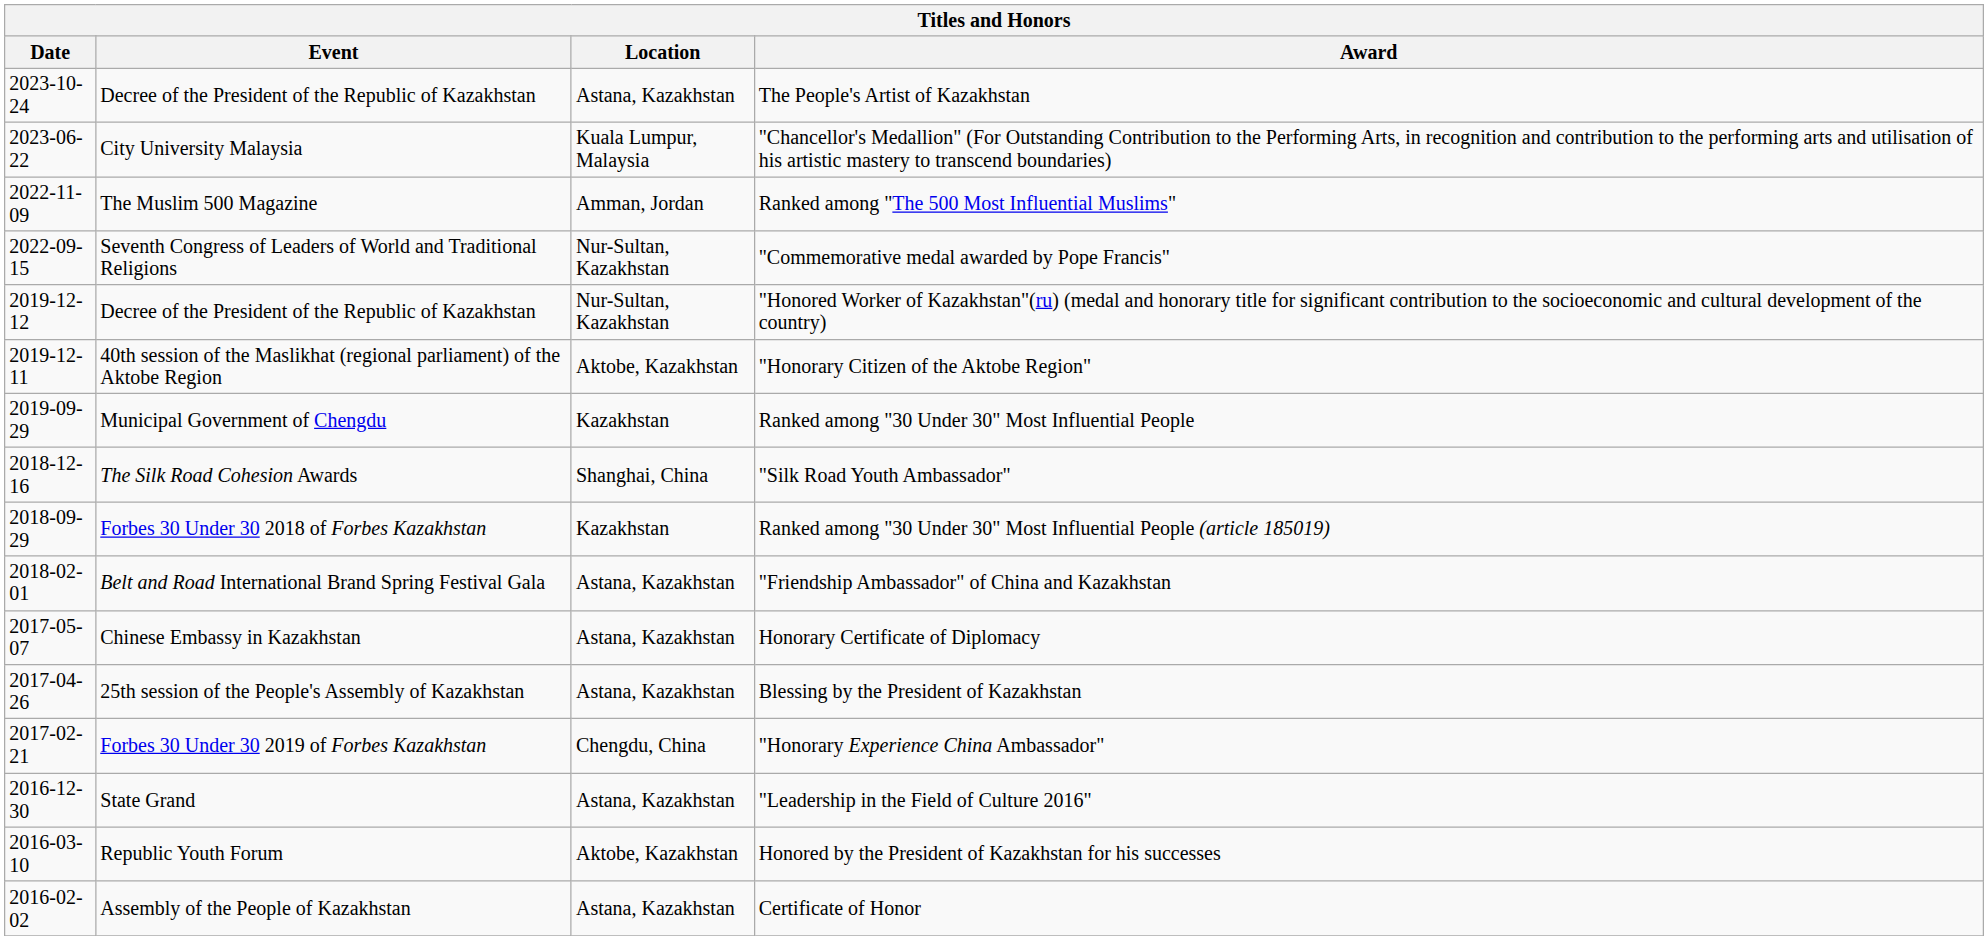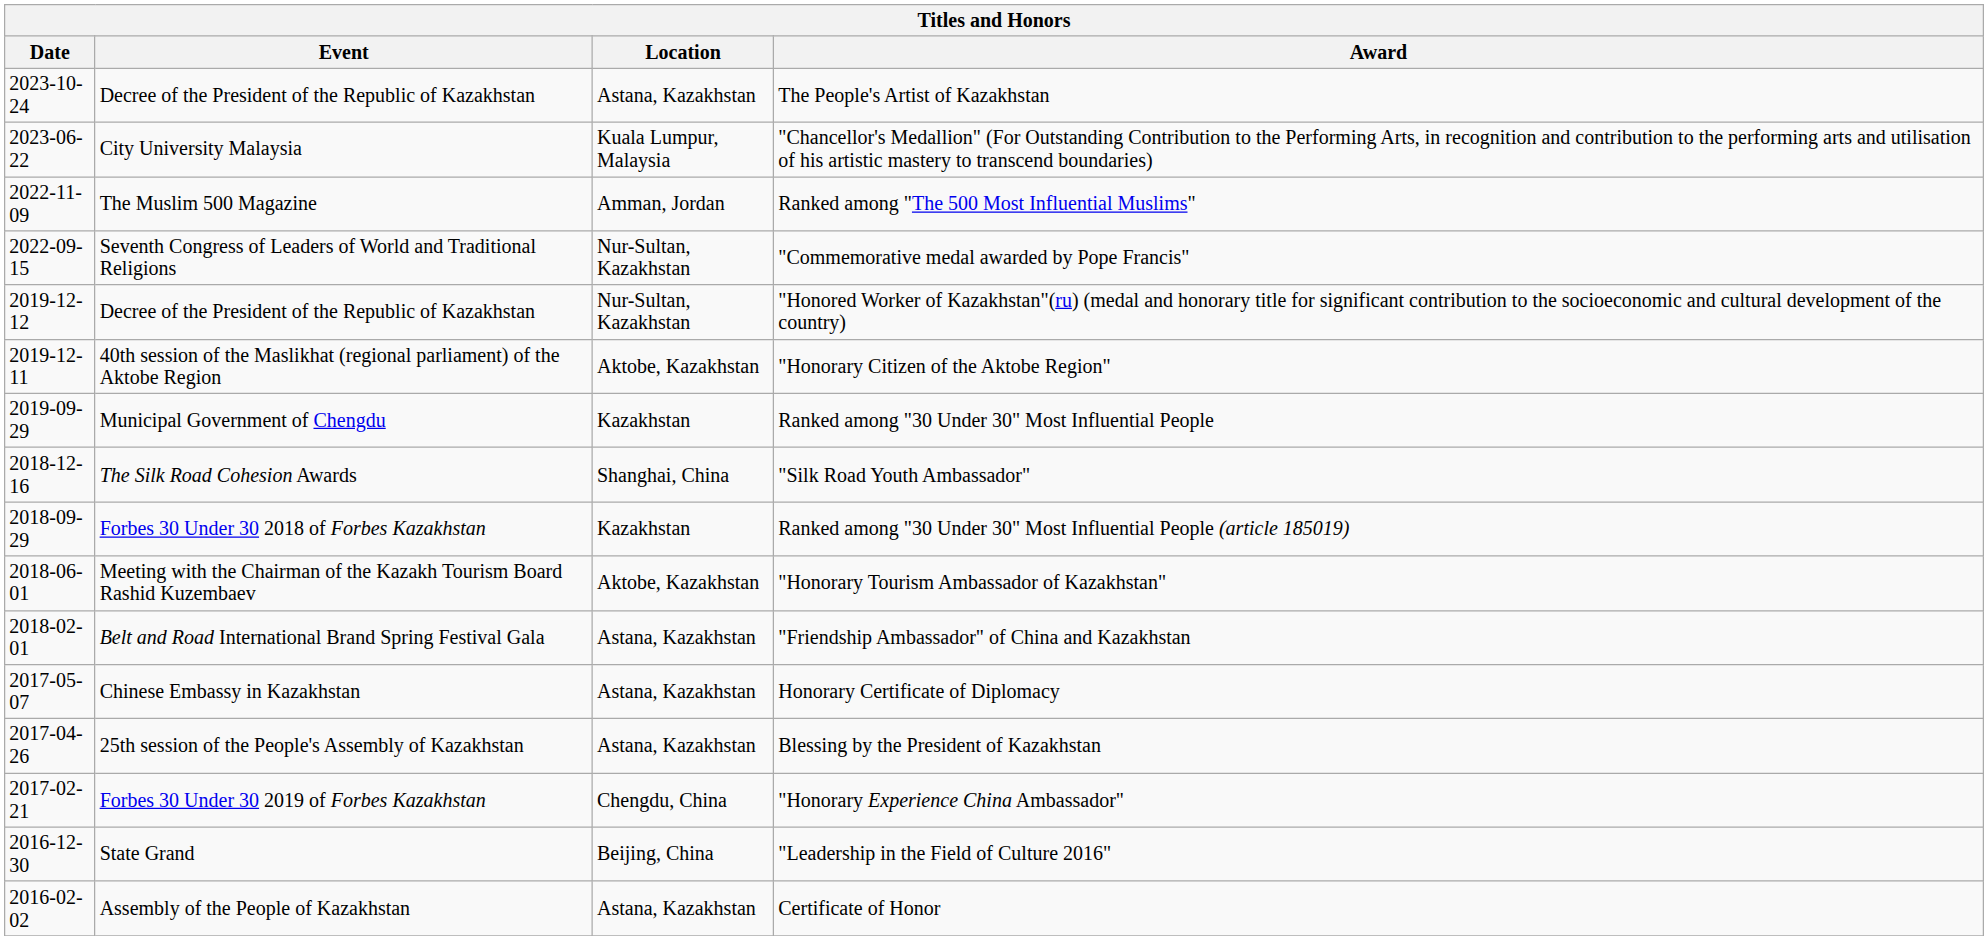 <table class="wikitable sortable collapsible autocollapse" width="100%">
 <tr align="center">
 <th colspan="4">Titles and Honors</th>
 </tr>
 <tr>
 <th>Date</th>
 <th>Event</th>
 <th>Location</th>
 <th>Award</th>
 </tr>
 <tr>
 <td>2023-10-24</td>
 <td>Decree of the President of the Republic of Kazakhstan</td>
 <td>Astana, Kazakhstan</td>
 <td>The People's Artist of Kazakhstan</td>
 </tr>
 <tr>
 <td>2023-06-22</td>
 <td>City University Malaysia</td>
 <td>Kuala Lumpur, Malaysia</td>
 <td>"Chancellor's Medallion" (For Outstanding Contribution to the Performing Arts, in recognition and contribution to the performing arts and utilisation of his artistic mastery to transcend boundaries)</td>
 </tr>
 <tr>
 <td>2022-11-09</td>
 <td>The Muslim 500 Magazine</td>
 <td>Amman, Jordan</td>
 <td>Ranked among "<a href='#'>The 500 Most Influential Muslims</a>"</td>
 </tr>
 <tr>
 <td>2022-09-15</td>
 <td>Seventh Congress of Leaders of World and Traditional Religions</td>
 <td>Nur-Sultan, Kazakhstan</td>
 <td>"Commemorative medal awarded by Pope Francis"</td>
 </tr>
 <tr>
 <td>2019-12-12</td>
 <td>Decree of the President of the Republic of Kazakhstan</td>
 <td>Nur-Sultan, Kazakhstan</td>
 <td>"Honored Worker of Kazakhstan"(<a href='#'>ru</a>) (medal and honorary title for significant contribution to the socioeconomic and cultural development of the country)</td>
 </tr>
 <tr>
 <td>2019-12-11</td>
 <td>40th session of the Maslikhat (regional parliament) of the Aktobe Region</td>
 <td>Aktobe, Kazakhstan</td>
 <td>"Honorary Citizen of the Aktobe Region"</td>
 </tr>
 <tr>
 <td>2019-09-29</td>
 <td>Municipal Government of <a href='#'>Chengdu</a></td>
 <td>Kazakhstan</td>
 <td>Ranked among "30 Under 30" Most Influential People</td>
 </tr>
 <tr>
 <td>2018-12-16</td>
 <td><em>The Silk Road Cohesion</em> Awards</td>
 <td>Shanghai, China</td>
 <td>"Silk Road Youth Ambassador"</td>
 </tr>
 <tr>
 <td>2018-09-29</td>
 <td><a href='#'>Forbes 30 Under 30</a> 2018 of <em>Forbes Kazakhstan</em></td>
 <td>Kazakhstan</td>
 <td>Ranked among "30 Under 30" Most Influential People <em>(article 185019)</em></td>
 </tr>
 <tr>
+<td>2018-06-01</td>
+<td>Meeting with the Chairman of the Kazakh Tourism Board Rashid Kuzembaev</td>
+<td>Aktobe, Kazakhstan</td>
+<td>"Honorary Tourism Ambassador of Kazakhstan"</td>
+</tr>
+<tr>
 <td>2018-02-01</td>
 <td><em>Belt and Road</em> International Brand Spring Festival Gala</td>
 <td>Astana, Kazakhstan</td>
 <td>"Friendship Ambassador" of China and Kazakhstan</td>
 </tr>
 <tr>
 <td>2017-05-07</td>
 <td>Chinese Embassy in Kazakhstan</td>
 <td>Astana, Kazakhstan</td>
 <td>Honorary Certificate of Diplomacy</td>
 </tr>
 <tr>
 <td>2017-04-26</td>
 <td>25th session of the People's Assembly of Kazakhstan</td>
 <td>Astana, Kazakhstan</td>
 <td>Blessing by the President of Kazakhstan</td>
 </tr>
 <tr>
 <td>2017-02-21</td>
 <td><a href='#'>Forbes 30 Under 30</a> 2019 of <em>Forbes Kazakhstan</em></td>
 <td>Chengdu, China</td>
 <td>"Honorary <em>Experience China</em> Ambassador"</td>
 </tr>
 <tr>
 <td>2016-12-30</td>
 <td>State Grand</td>
-<td>Astana, Kazakhstan</td>
+<td>Beijing, China</td>
 <td>"Leadership in the Field of Culture 2016"</td>
-</tr>
-<tr>
-<td>2016-03-10</td>
-<td>Republic Youth Forum</td>
-<td>Aktobe, Kazakhstan</td>
-<td>Honored by the President of Kazakhstan for his successes</td>
 </tr>
 <tr>
 <td>2016-02-02</td>
 <td>Assembly of the People of Kazakhstan</td>
 <td>Astana, Kazakhstan</td>
 <td>Certificate of Honor</td>
 </tr>
 </table>
